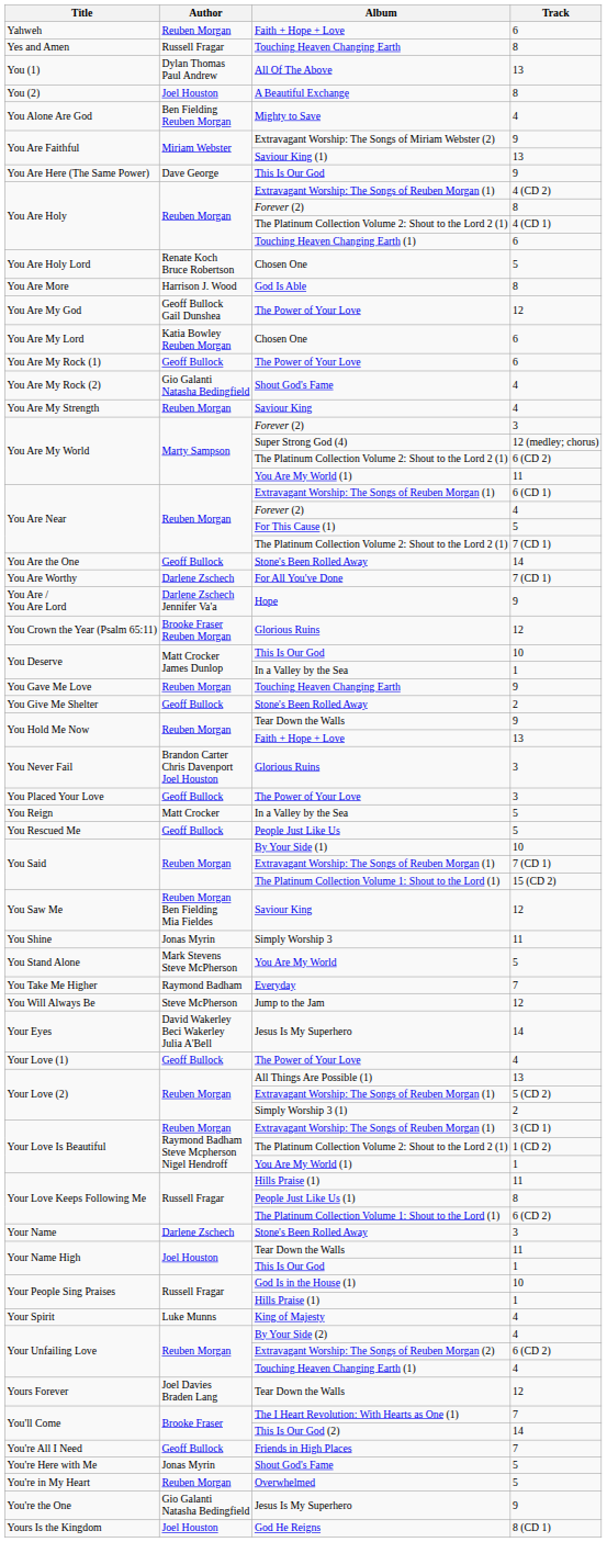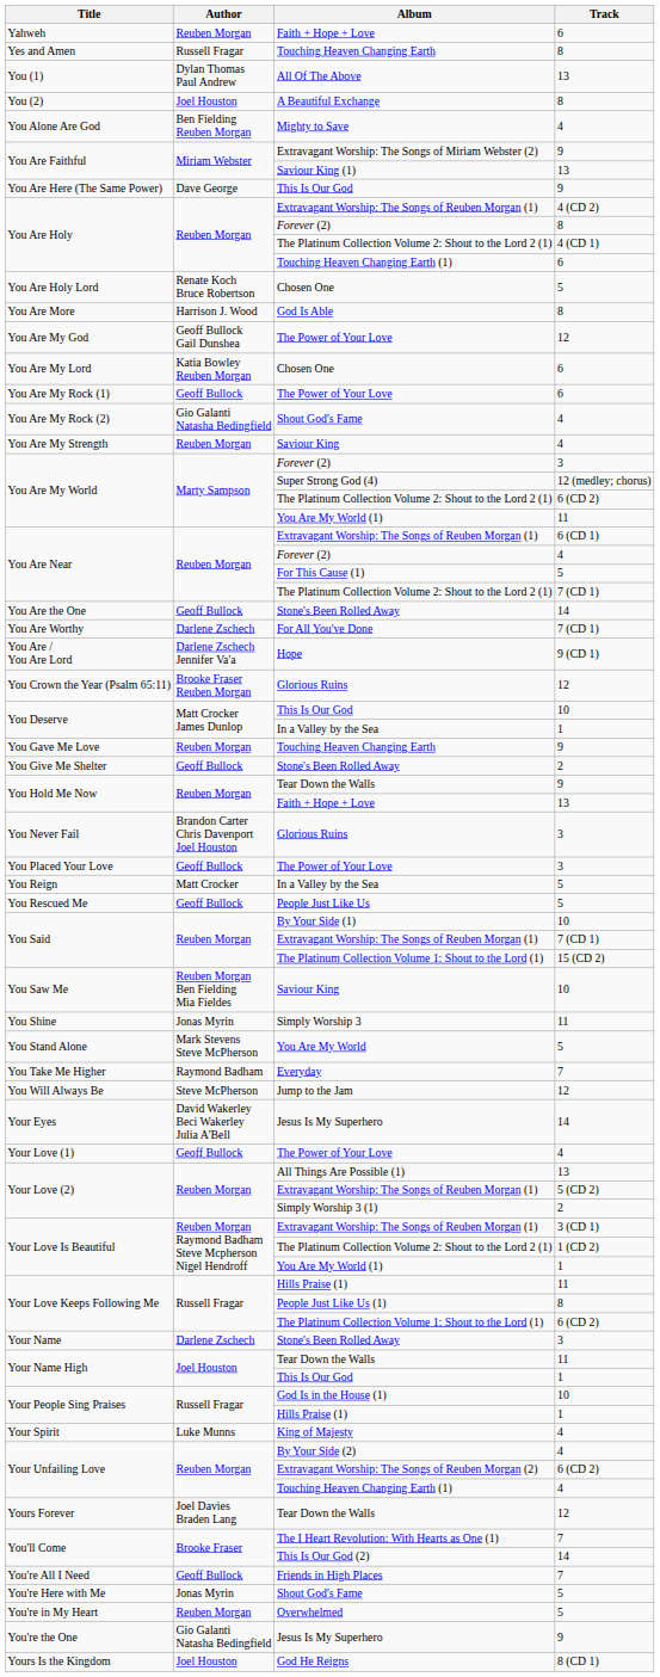 <table class="wikitable">
 <tr>
 <th>Title</th>
 <th>Author</th>
 <th>Album</th>
 <th>Track</th>
 </tr>
 <tr>
 <td>Yahweh</td>
 <td><a href='#'>Reuben Morgan</a></td>
 <td><a href='#'>Faith + Hope + Love</a></td>
 <td>6</td>
 </tr>
 <tr>
 <td>Yes and Amen</td>
 <td>Russell Fragar</td>
 <td><a href='#'>Touching Heaven Changing Earth</a></td>
 <td>8</td>
 </tr>
 <tr>
 <td>You (1)</td>
 <td>Dylan Thomas <br> Paul Andrew</td>
 <td><a href='#'>All Of The Above</a></td>
 <td>13</td>
 </tr>
 <tr>
 <td>You (2)</td>
 <td><a href='#'>Joel Houston</a></td>
 <td><a href='#'>A Beautiful Exchange</a></td>
 <td>8</td>
 </tr>
 <tr>
 <td>You Alone Are God</td>
 <td>Ben Fielding <br> <a href='#'>Reuben Morgan</a></td>
 <td><a href='#'>Mighty to Save</a></td>
 <td>4</td>
 </tr>
 <tr>
 <td rowspan="2">You Are Faithful</td>
 <td rowspan="2"><a href='#'>Miriam Webster</a></td>
 <td>Extravagant Worship: The Songs of Miriam Webster (2)</td>
 <td>9</td>
 </tr>
 <tr>
 <td><a href='#'>Saviour King</a> (1)</td>
 <td>13</td>
 </tr>
 <tr>
 <td>You Are Here (The Same Power)</td>
 <td>Dave George</td>
 <td><a href='#'>This Is Our God</a></td>
 <td>9</td>
 </tr>
 <tr>
 <td rowspan="4">You Are Holy</td>
 <td rowspan="4"><a href='#'>Reuben Morgan</a></td>
 <td><a href='#'>Extravagant Worship: The Songs of Reuben Morgan</a> (1)</td>
 <td>4 (CD 2)</td>
 </tr>
 <tr>
 <td><em>Forever</em> (2)</td>
 <td>8</td>
 </tr>
 <tr>
 <td>The Platinum Collection Volume 2: Shout to the Lord 2 (1)</td>
 <td>4 (CD 1)</td>
 </tr>
 <tr>
 <td><a href='#'>Touching Heaven Changing Earth</a> (1)</td>
 <td>6</td>
 </tr>
 <tr>
 <td>You Are Holy Lord</td>
 <td>Renate Koch <br> Bruce Robertson</td>
 <td>Chosen One</td>
 <td>5</td>
 </tr>
 <tr>
 <td>You Are More</td>
 <td>Harrison J. Wood</td>
 <td><a href='#'>God Is Able</a></td>
 <td>8</td>
 </tr>
 <tr>
 <td>You Are My God</td>
 <td>Geoff Bullock <br> Gail Dunshea</td>
 <td><a href='#'>The Power of Your Love</a></td>
 <td>12</td>
 </tr>
 <tr>
 <td>You Are My Lord</td>
 <td>Katia Bowley <br> <a href='#'>Reuben Morgan</a></td>
 <td>Chosen One</td>
 <td>6</td>
 </tr>
 <tr>
 <td>You Are My Rock (1)</td>
 <td><a href='#'>Geoff Bullock</a></td>
 <td><a href='#'>The Power of Your Love</a></td>
 <td>6</td>
 </tr>
 <tr>
 <td>You Are My Rock (2)</td>
 <td>Gio Galanti <br> <a href='#'>Natasha Bedingfield</a></td>
 <td><a href='#'>Shout God's Fame</a></td>
 <td>4</td>
 </tr>
 <tr>
 <td>You Are My Strength</td>
 <td><a href='#'>Reuben Morgan</a></td>
 <td><a href='#'>Saviour King</a></td>
 <td>4</td>
 </tr>
 <tr>
 <td rowspan="4">You Are My World</td>
 <td rowspan="4"><a href='#'>Marty Sampson</a></td>
 <td><em>Forever</em> (2)</td>
 <td>3</td>
 </tr>
 <tr>
 <td>Super Strong God (4)</td>
 <td>12 (medley; chorus)</td>
 </tr>
 <tr>
 <td>The Platinum Collection Volume 2: Shout to the Lord 2 (1)</td>
 <td>6 (CD 2)</td>
 </tr>
 <tr>
 <td><a href='#'>You Are My World</a> (1)</td>
 <td>11</td>
 </tr>
 <tr>
 <td rowspan="4">You Are Near</td>
 <td rowspan="4"><a href='#'>Reuben Morgan</a></td>
 <td><a href='#'>Extravagant Worship: The Songs of Reuben Morgan</a> (1)</td>
 <td>6 (CD 1)</td>
 </tr>
 <tr>
 <td><em>Forever</em> (2)</td>
 <td>4</td>
 </tr>
 <tr>
 <td><a href='#'>For This Cause</a> (1)</td>
 <td>5</td>
 </tr>
 <tr>
 <td>The Platinum Collection Volume 2: Shout to the Lord 2 (1)</td>
 <td>7 (CD 1)</td>
 </tr>
 <tr>
 <td>You Are the One</td>
 <td><a href='#'>Geoff Bullock</a></td>
 <td><a href='#'>Stone's Been Rolled Away</a></td>
 <td>14</td>
 </tr>
 <tr>
 <td>You Are Worthy</td>
 <td><a href='#'>Darlene Zschech</a></td>
 <td><a href='#'>For All You've Done</a></td>
 <td>7 (CD 1)</td>
 </tr>
 <tr>
 <td>You Are / <br> You Are Lord</td>
 <td><a href='#'>Darlene Zschech</a> <br> Jennifer Va'a</td>
 <td><a href='#'>Hope</a></td>
-<td>9</td>
+<td>9 (CD 1)</td>
 </tr>
 <tr>
 <td>You Crown the Year (Psalm 65:11)</td>
 <td><a href='#'>Brooke Fraser</a> <br> <a href='#'>Reuben Morgan</a></td>
 <td><a href='#'>Glorious Ruins</a></td>
 <td>12</td>
 </tr>
 <tr>
 <td rowspan="2">You Deserve</td>
 <td rowspan="2">Matt Crocker <br> James Dunlop</td>
 <td><a href='#'>This Is Our God</a></td>
 <td>10</td>
 </tr>
 <tr>
 <td>In a Valley by the Sea</td>
 <td>1</td>
 </tr>
 <tr>
 <td>You Gave Me Love</td>
 <td><a href='#'>Reuben Morgan</a></td>
 <td><a href='#'>Touching Heaven Changing Earth</a></td>
 <td>9</td>
 </tr>
 <tr>
 <td>You Give Me Shelter</td>
 <td><a href='#'>Geoff Bullock</a></td>
 <td><a href='#'>Stone's Been Rolled Away</a></td>
 <td>2</td>
 </tr>
 <tr>
 <td rowspan="2">You Hold Me Now</td>
 <td rowspan="2"><a href='#'>Reuben Morgan</a></td>
 <td>Tear Down the Walls</td>
 <td>9</td>
 </tr>
 <tr>
 <td><a href='#'>Faith + Hope + Love</a></td>
 <td>13</td>
 </tr>
 <tr>
 <td>You Never Fail</td>
 <td>Brandon Carter <br> Chris Davenport <br> <a href='#'>Joel Houston</a></td>
 <td><a href='#'>Glorious Ruins</a></td>
 <td>3</td>
 </tr>
 <tr>
 <td>You Placed Your Love</td>
 <td><a href='#'>Geoff Bullock</a></td>
 <td><a href='#'>The Power of Your Love</a></td>
 <td>3</td>
 </tr>
 <tr>
 <td>You Reign</td>
 <td>Matt Crocker</td>
 <td>In a Valley by the Sea</td>
 <td>5</td>
 </tr>
 <tr>
 <td>You Rescued Me</td>
 <td><a href='#'>Geoff Bullock</a></td>
 <td><a href='#'>People Just Like Us</a></td>
 <td>5</td>
 </tr>
 <tr>
 <td rowspan="3">You Said</td>
 <td rowspan="3"><a href='#'>Reuben Morgan</a></td>
 <td><a href='#'>By Your Side</a> (1)</td>
 <td>10</td>
 </tr>
 <tr>
 <td><a href='#'>Extravagant Worship: The Songs of Reuben Morgan</a> (1)</td>
 <td>7 (CD 1)</td>
 </tr>
 <tr>
 <td><a href='#'>The Platinum Collection Volume 1: Shout to the Lord</a> (1)</td>
 <td>15 (CD 2)</td>
 </tr>
 <tr>
 <td>You Saw Me</td>
 <td><a href='#'>Reuben Morgan</a> <br> Ben Fielding <br> Mia Fieldes</td>
 <td><a href='#'>Saviour King</a></td>
-<td>12</td>
+<td>10</td>
 </tr>
 <tr>
 <td>You Shine</td>
 <td>Jonas Myrin</td>
 <td>Simply Worship 3</td>
 <td>11</td>
 </tr>
 <tr>
 <td>You Stand Alone</td>
 <td>Mark Stevens <br> Steve McPherson</td>
 <td><a href='#'>You Are My World</a></td>
 <td>5</td>
 </tr>
 <tr>
 <td>You Take Me Higher</td>
 <td>Raymond Badham</td>
 <td><a href='#'>Everyday</a></td>
 <td>7</td>
 </tr>
 <tr>
 <td>You Will Always Be</td>
 <td>Steve McPherson</td>
 <td>Jump to the Jam</td>
 <td>12</td>
 </tr>
 <tr>
 <td>Your Eyes</td>
 <td>David Wakerley <br> Beci Wakerley <br> Julia A'Bell</td>
 <td>Jesus Is My Superhero</td>
 <td>14</td>
 </tr>
 <tr>
 <td>Your Love (1)</td>
 <td><a href='#'>Geoff Bullock</a></td>
 <td><a href='#'>The Power of Your Love</a></td>
 <td>4</td>
 </tr>
 <tr>
 <td rowspan="3">Your Love (2)</td>
 <td rowspan="3"><a href='#'>Reuben Morgan</a></td>
 <td>All Things Are Possible (1)</td>
 <td>13</td>
 </tr>
 <tr>
 <td><a href='#'>Extravagant Worship: The Songs of Reuben Morgan</a> (1)</td>
 <td>5 (CD 2)</td>
 </tr>
 <tr>
 <td>Simply Worship 3 (1)</td>
 <td>2</td>
 </tr>
 <tr>
 <td rowspan="3">Your Love Is Beautiful</td>
 <td rowspan="3"><a href='#'>Reuben Morgan</a> <br> Raymond Badham <br> Steve Mcpherson <br> Nigel Hendroff</td>
 <td><a href='#'>Extravagant Worship: The Songs of Reuben Morgan</a> (1)</td>
 <td>3 (CD 1)</td>
 </tr>
 <tr>
 <td>The Platinum Collection Volume 2: Shout to the Lord 2 (1)</td>
 <td>1 (CD 2)</td>
 </tr>
 <tr>
 <td><a href='#'>You Are My World</a> (1)</td>
 <td>1</td>
 </tr>
 <tr>
 <td rowspan="3">Your Love Keeps Following Me</td>
 <td rowspan="3">Russell Fragar</td>
 <td><a href='#'>Hills Praise</a> (1)</td>
 <td>11</td>
 </tr>
 <tr>
 <td><a href='#'>People Just Like Us</a> (1)</td>
 <td>8</td>
 </tr>
 <tr>
 <td><a href='#'>The Platinum Collection Volume 1: Shout to the Lord</a> (1)</td>
 <td>6 (CD 2)</td>
 </tr>
 <tr>
 <td>Your Name</td>
 <td><a href='#'>Darlene Zschech</a></td>
 <td><a href='#'>Stone's Been Rolled Away</a></td>
 <td>3</td>
 </tr>
 <tr>
 <td rowspan="2">Your Name High</td>
 <td rowspan="2"><a href='#'>Joel Houston</a></td>
 <td>Tear Down the Walls</td>
 <td>11</td>
 </tr>
 <tr>
 <td><a href='#'>This Is Our God</a></td>
 <td>1</td>
 </tr>
 <tr>
 <td rowspan="2">Your People Sing Praises</td>
 <td rowspan="2">Russell Fragar</td>
 <td><a href='#'>God Is in the House</a> (1)</td>
 <td>10</td>
 </tr>
 <tr>
 <td><a href='#'>Hills Praise</a> (1)</td>
 <td>1</td>
 </tr>
 <tr>
 <td>Your Spirit</td>
 <td>Luke Munns</td>
 <td><a href='#'>King of Majesty</a></td>
 <td>4</td>
 </tr>
 <tr>
 <td rowspan="3">Your Unfailing Love</td>
 <td rowspan="3"><a href='#'>Reuben Morgan</a></td>
 <td><a href='#'>By Your Side</a> (2)</td>
 <td>4</td>
 </tr>
 <tr>
 <td><a href='#'>Extravagant Worship: The Songs of Reuben Morgan</a> (2)</td>
 <td>6 (CD 2)</td>
 </tr>
 <tr>
 <td><a href='#'>Touching Heaven Changing Earth</a> (1)</td>
 <td>4</td>
 </tr>
 <tr>
 <td>Yours Forever</td>
 <td>Joel Davies <br> Braden Lang</td>
 <td>Tear Down the Walls</td>
 <td>12</td>
 </tr>
 <tr>
 <td rowspan="2">You'll Come</td>
 <td rowspan="2"><a href='#'>Brooke Fraser</a></td>
 <td><a href='#'>The I Heart Revolution: With Hearts as One</a> (1)</td>
 <td>7</td>
 </tr>
 <tr>
 <td><a href='#'>This Is Our God</a> (2)</td>
 <td>14</td>
 </tr>
 <tr>
 <td>You're All I Need</td>
 <td><a href='#'>Geoff Bullock</a></td>
 <td><a href='#'>Friends in High Places</a></td>
 <td>7</td>
 </tr>
 <tr>
 <td>You're Here with Me</td>
 <td>Jonas Myrin</td>
 <td><a href='#'>Shout God's Fame</a></td>
 <td>5</td>
 </tr>
 <tr>
 <td>You're in My Heart</td>
 <td><a href='#'>Reuben Morgan</a></td>
 <td><a href='#'>Overwhelmed</a></td>
 <td>5</td>
 </tr>
 <tr>
 <td>You're the One</td>
 <td>Gio Galanti <br> Natasha Bedingfield</td>
 <td>Jesus Is My Superhero</td>
 <td>9</td>
 </tr>
 <tr>
 <td>Yours Is the Kingdom</td>
 <td><a href='#'>Joel Houston</a></td>
 <td><a href='#'>God He Reigns</a></td>
 <td>8 (CD 1)</td>
 </tr>
 </table>
